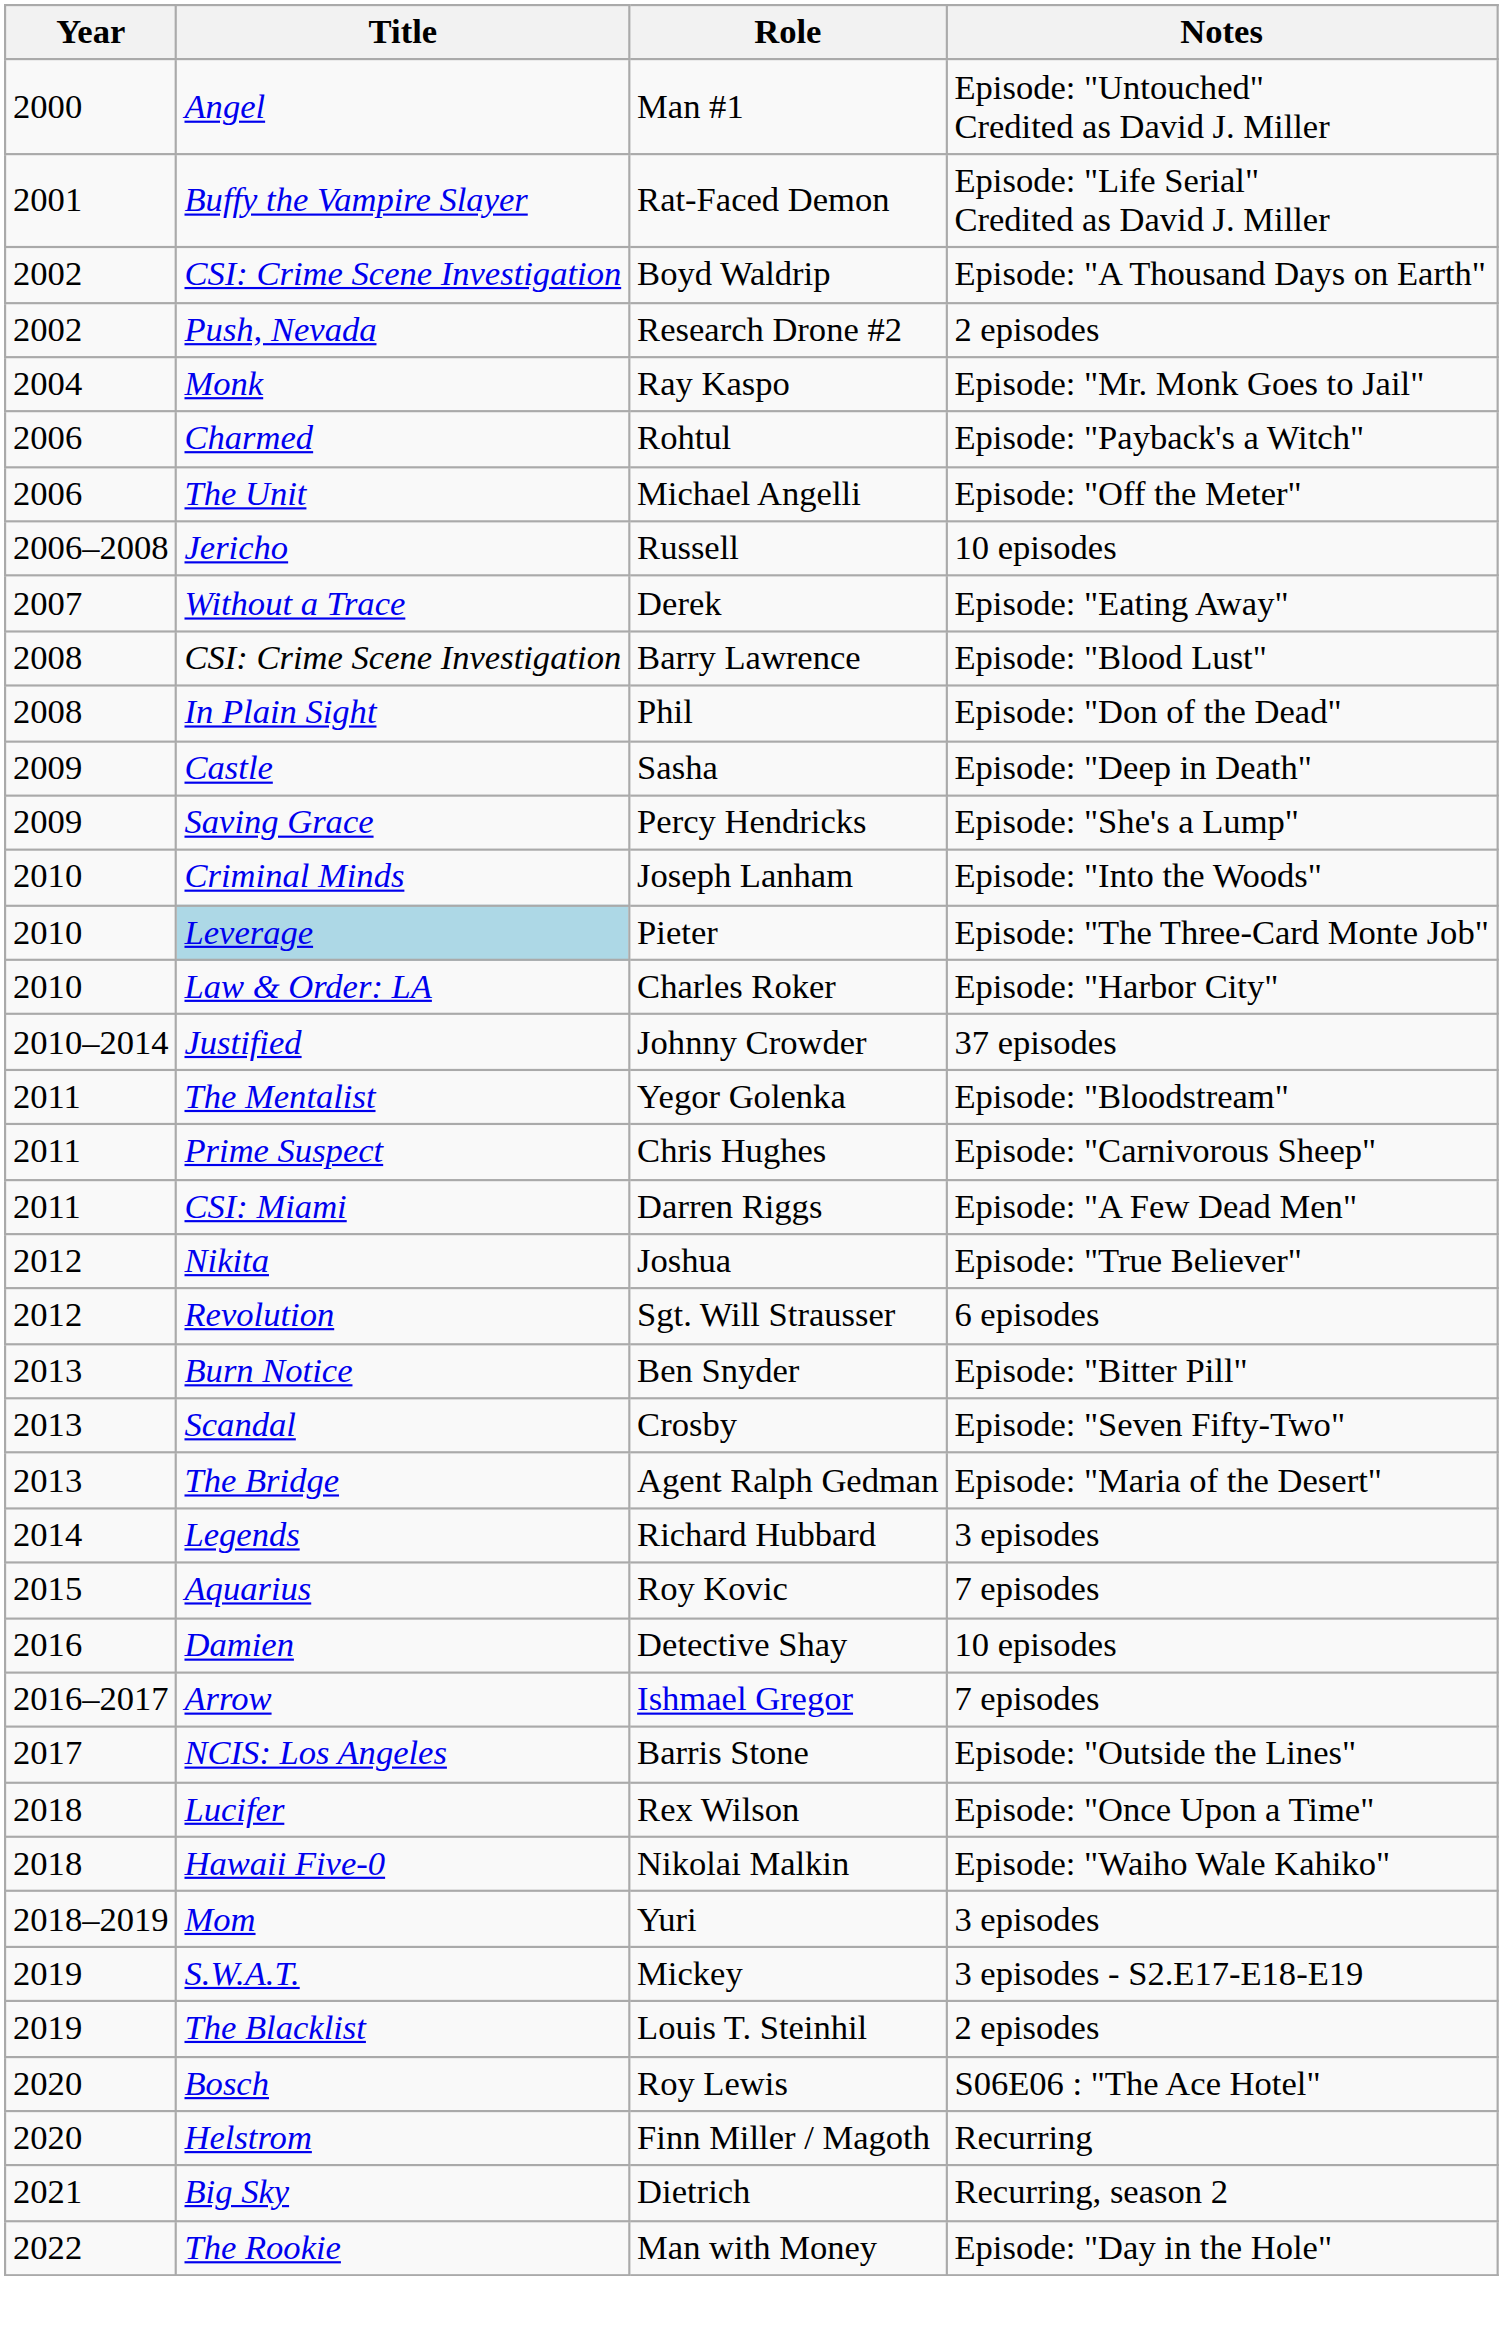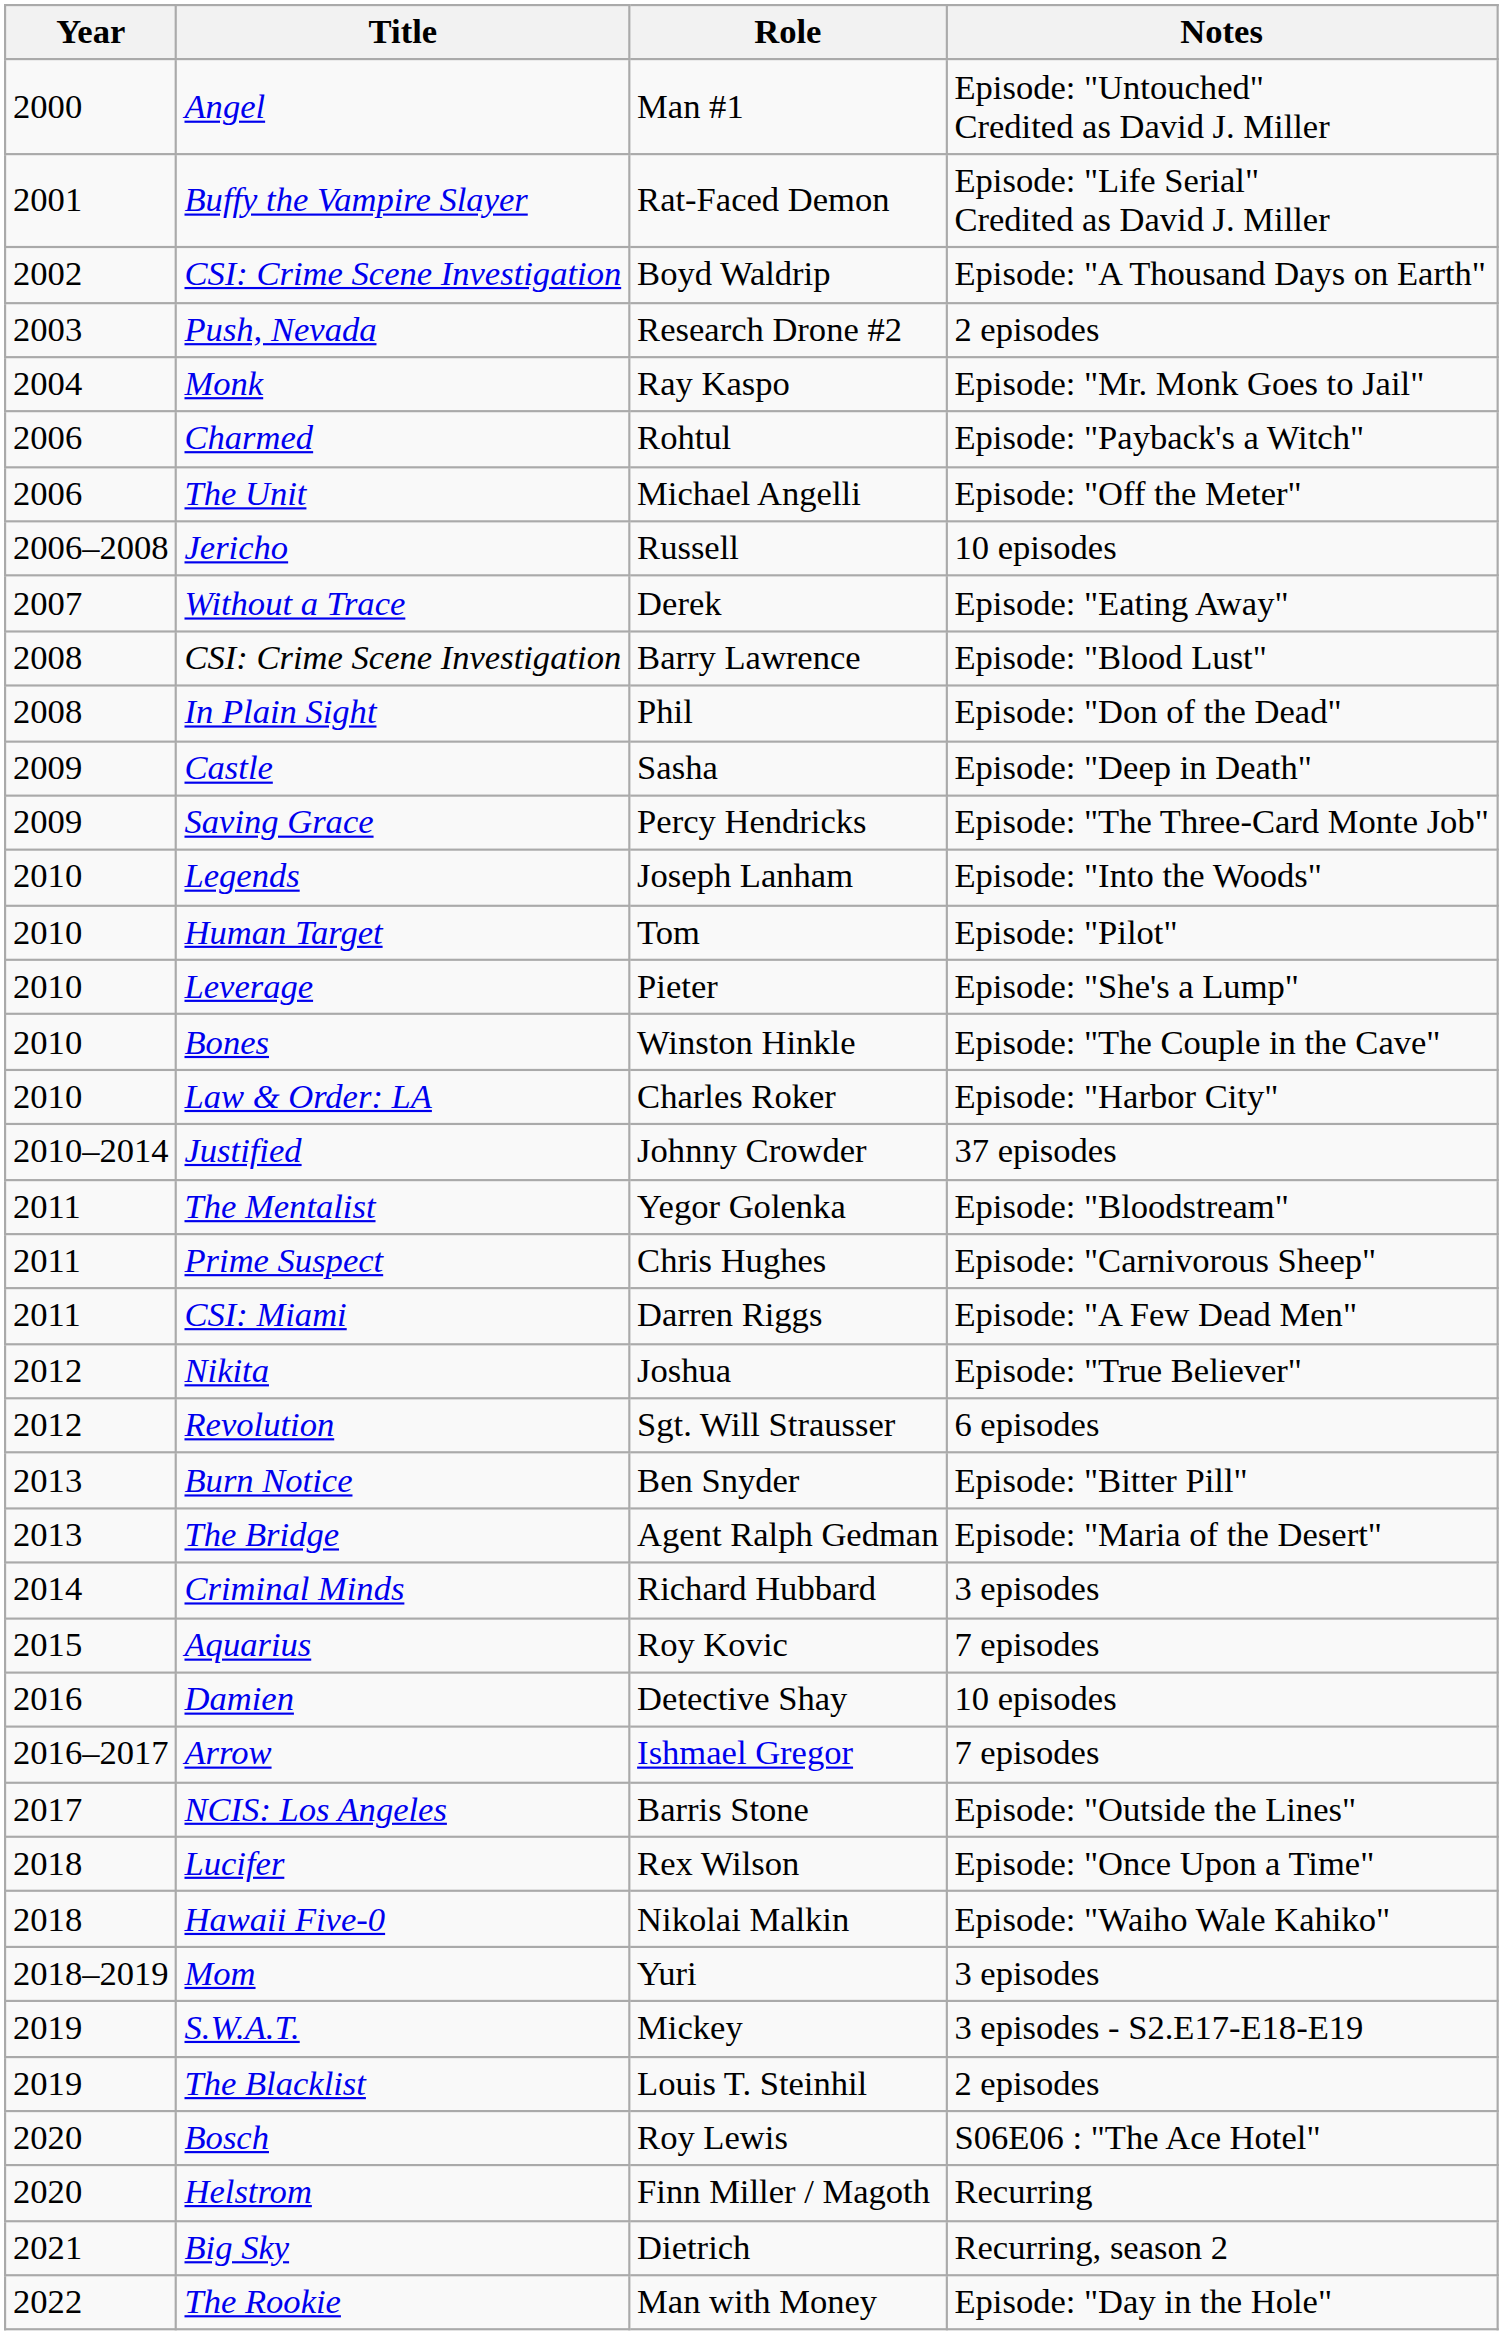 <table class="wikitable sortable">
 <tr>
 <th>Year</th>
 <th>Title</th>
 <th>Role</th>
 <th class="unsortable">Notes</th>
 </tr>
 <tr>
 <td>2000</td>
 <td><em><a href='#'>Angel</a></em></td>
 <td>Man #1</td>
 <td>Episode: "Untouched"<br>Credited as David J. Miller</td>
 </tr>
 <tr>
 <td>2001</td>
 <td><em><a href='#'>Buffy the Vampire Slayer</a></em></td>
 <td>Rat-Faced Demon</td>
 <td>Episode: "Life Serial"<br>Credited as David J. Miller</td>
 </tr>
 <tr>
 <td>2002</td>
 <td><em><a href='#'>CSI: Crime Scene Investigation</a></em></td>
 <td>Boyd Waldrip</td>
 <td>Episode: "A Thousand Days on Earth"</td>
 </tr>
 <tr>
-<td>2002</td>
+<td>2003</td>
 <td><em><a href='#'>Push, Nevada</a></em></td>
 <td>Research Drone #2</td>
 <td>2 episodes</td>
 </tr>
 <tr>
 <td>2004</td>
 <td><em><a href='#'>Monk</a></em></td>
 <td>Ray Kaspo</td>
 <td>Episode: "Mr. Monk Goes to Jail"</td>
 </tr>
 <tr>
 <td>2006</td>
 <td><em><a href='#'>Charmed</a></em></td>
 <td>Rohtul</td>
 <td>Episode: "Payback's a Witch"</td>
 </tr>
 <tr>
 <td>2006</td>
 <td><em><a href='#'>The Unit</a></em></td>
 <td>Michael Angelli</td>
 <td>Episode: "Off the Meter"</td>
 </tr>
 <tr>
 <td>2006–2008</td>
 <td><em><a href='#'>Jericho</a></em></td>
 <td>Russell</td>
 <td>10 episodes</td>
 </tr>
 <tr>
 <td>2007</td>
 <td><em><a href='#'>Without a Trace</a></em></td>
 <td>Derek</td>
 <td>Episode: "Eating Away"</td>
 </tr>
 <tr>
 <td>2008</td>
 <td><em>CSI: Crime Scene Investigation</em></td>
 <td>Barry Lawrence</td>
 <td>Episode: "Blood Lust"</td>
 </tr>
 <tr>
 <td>2008</td>
 <td><em><a href='#'>In Plain Sight</a></em></td>
 <td>Phil</td>
 <td>Episode: "Don of the Dead"</td>
 </tr>
 <tr>
 <td>2009</td>
 <td><em><a href='#'>Castle</a></em></td>
 <td>Sasha</td>
 <td>Episode: "Deep in Death"</td>
 </tr>
 <tr>
 <td>2009</td>
 <td><em><a href='#'>Saving Grace</a></em></td>
 <td>Percy Hendricks</td>
-<td>Episode: "She's a Lump"</td>
+<td>Episode: "The Three-Card Monte Job"</td>
 </tr>
 <tr>
 <td>2010</td>
-<td><em><a href='#'>Criminal Minds</a></em></td>
+<td><em><a href='#'>Legends</a></em></td>
 <td>Joseph Lanham</td>
 <td>Episode: "Into the Woods"</td>
 </tr>
 <tr>
 <td>2010</td>
-<td style="background: lightblue;"><em><a href='#'>Leverage</a></em></td>
+<td><em><a href='#'>Human Target</a></em></td>
+<td>Tom</td>
+<td>Episode: "Pilot"</td>
+</tr>
+<tr>
+<td>2010</td>
+<td><em><a href='#'>Leverage</a></em></td>
 <td>Pieter</td>
-<td>Episode: "The Three-Card Monte Job"</td>
+<td>Episode: "She's a Lump"</td>
+</tr>
+<tr>
+<td>2010</td>
+<td><em><a href='#'>Bones</a></em></td>
+<td>Winston Hinkle</td>
+<td>Episode: "The Couple in the Cave"</td>
 </tr>
 <tr>
 <td>2010</td>
 <td><em><a href='#'>Law & Order: LA</a></em></td>
 <td>Charles Roker</td>
 <td>Episode: "Harbor City"</td>
 </tr>
 <tr>
 <td>2010–2014</td>
 <td><em><a href='#'>Justified</a></em></td>
 <td>Johnny Crowder</td>
 <td>37 episodes</td>
 </tr>
 <tr>
 <td>2011</td>
 <td><em><a href='#'>The Mentalist</a></em></td>
 <td>Yegor Golenka</td>
 <td>Episode: "Bloodstream"</td>
 </tr>
 <tr>
 <td>2011</td>
 <td><em><a href='#'>Prime Suspect</a></em></td>
 <td>Chris Hughes</td>
 <td>Episode: "Carnivorous Sheep"</td>
 </tr>
 <tr>
 <td>2011</td>
 <td><em><a href='#'>CSI: Miami</a></em></td>
 <td>Darren Riggs</td>
 <td>Episode: "A Few Dead Men"</td>
 </tr>
 <tr>
 <td>2012</td>
 <td><em><a href='#'>Nikita</a></em></td>
 <td>Joshua</td>
 <td>Episode: "True Believer"</td>
 </tr>
 <tr>
 <td>2012</td>
 <td><em><a href='#'>Revolution</a></em></td>
 <td>Sgt. Will Strausser</td>
 <td>6 episodes</td>
 </tr>
 <tr>
 <td>2013</td>
 <td><em><a href='#'>Burn Notice</a></em></td>
 <td>Ben Snyder</td>
 <td>Episode: "Bitter Pill"</td>
 </tr>
 <tr>
 <td>2013</td>
-<td><em><a href='#'>Scandal</a></em></td>
-<td>Crosby</td>
-<td>Episode: "Seven Fifty-Two"</td>
-</tr>
-<tr>
-<td>2013</td>
 <td><em><a href='#'>The Bridge</a></em></td>
 <td>Agent Ralph Gedman</td>
 <td>Episode: "Maria of the Desert"</td>
 </tr>
 <tr>
 <td>2014</td>
-<td><em><a href='#'>Legends</a></em></td>
+<td><em><a href='#'>Criminal Minds</a></em></td>
 <td>Richard Hubbard</td>
 <td>3 episodes</td>
 </tr>
 <tr>
 <td>2015</td>
 <td><em><a href='#'>Aquarius</a></em></td>
 <td>Roy Kovic</td>
 <td>7 episodes</td>
 </tr>
 <tr>
 <td>2016</td>
 <td><em><a href='#'>Damien</a></em></td>
 <td>Detective Shay</td>
 <td>10 episodes</td>
 </tr>
 <tr>
 <td>2016–2017</td>
 <td><em><a href='#'>Arrow</a></em></td>
 <td><a href='#'>Ishmael Gregor</a></td>
 <td>7 episodes</td>
 </tr>
 <tr>
 <td>2017</td>
 <td><em><a href='#'>NCIS: Los Angeles</a></em></td>
 <td>Barris Stone</td>
 <td>Episode: "Outside the Lines"</td>
 </tr>
 <tr>
 <td>2018</td>
 <td><em><a href='#'>Lucifer</a></em></td>
 <td>Rex Wilson</td>
 <td>Episode: "Once Upon a Time"</td>
 </tr>
 <tr>
 <td>2018</td>
 <td><em><a href='#'>Hawaii Five-0</a></em></td>
 <td>Nikolai Malkin</td>
 <td>Episode: "Waiho Wale Kahiko"</td>
 </tr>
 <tr>
 <td>2018–2019</td>
 <td><em><a href='#'>Mom</a></em></td>
 <td>Yuri</td>
 <td>3 episodes</td>
 </tr>
 <tr>
 <td>2019</td>
 <td><em><a href='#'>S.W.A.T.</a></em></td>
 <td>Mickey</td>
 <td>3 episodes - S2.E17-E18-E19</td>
 </tr>
 <tr>
 <td>2019</td>
 <td><em><a href='#'>The Blacklist</a></em></td>
 <td>Louis T. Steinhil</td>
 <td>2 episodes</td>
 </tr>
 <tr>
 <td>2020</td>
 <td><em><a href='#'>Bosch</a></em></td>
 <td>Roy Lewis</td>
 <td>S06E06 : "The Ace Hotel"</td>
 </tr>
 <tr>
 <td>2020</td>
 <td><em><a href='#'>Helstrom</a></em></td>
 <td>Finn Miller / Magoth</td>
 <td>Recurring</td>
 </tr>
 <tr>
 <td>2021</td>
 <td><em><a href='#'>Big Sky</a></em></td>
 <td>Dietrich</td>
 <td>Recurring, season 2</td>
 </tr>
 <tr>
 <td>2022</td>
 <td><em><a href='#'>The Rookie</a></em></td>
 <td>Man with Money</td>
 <td>Episode: "Day in the Hole"</td>
 </tr>
 </table>
